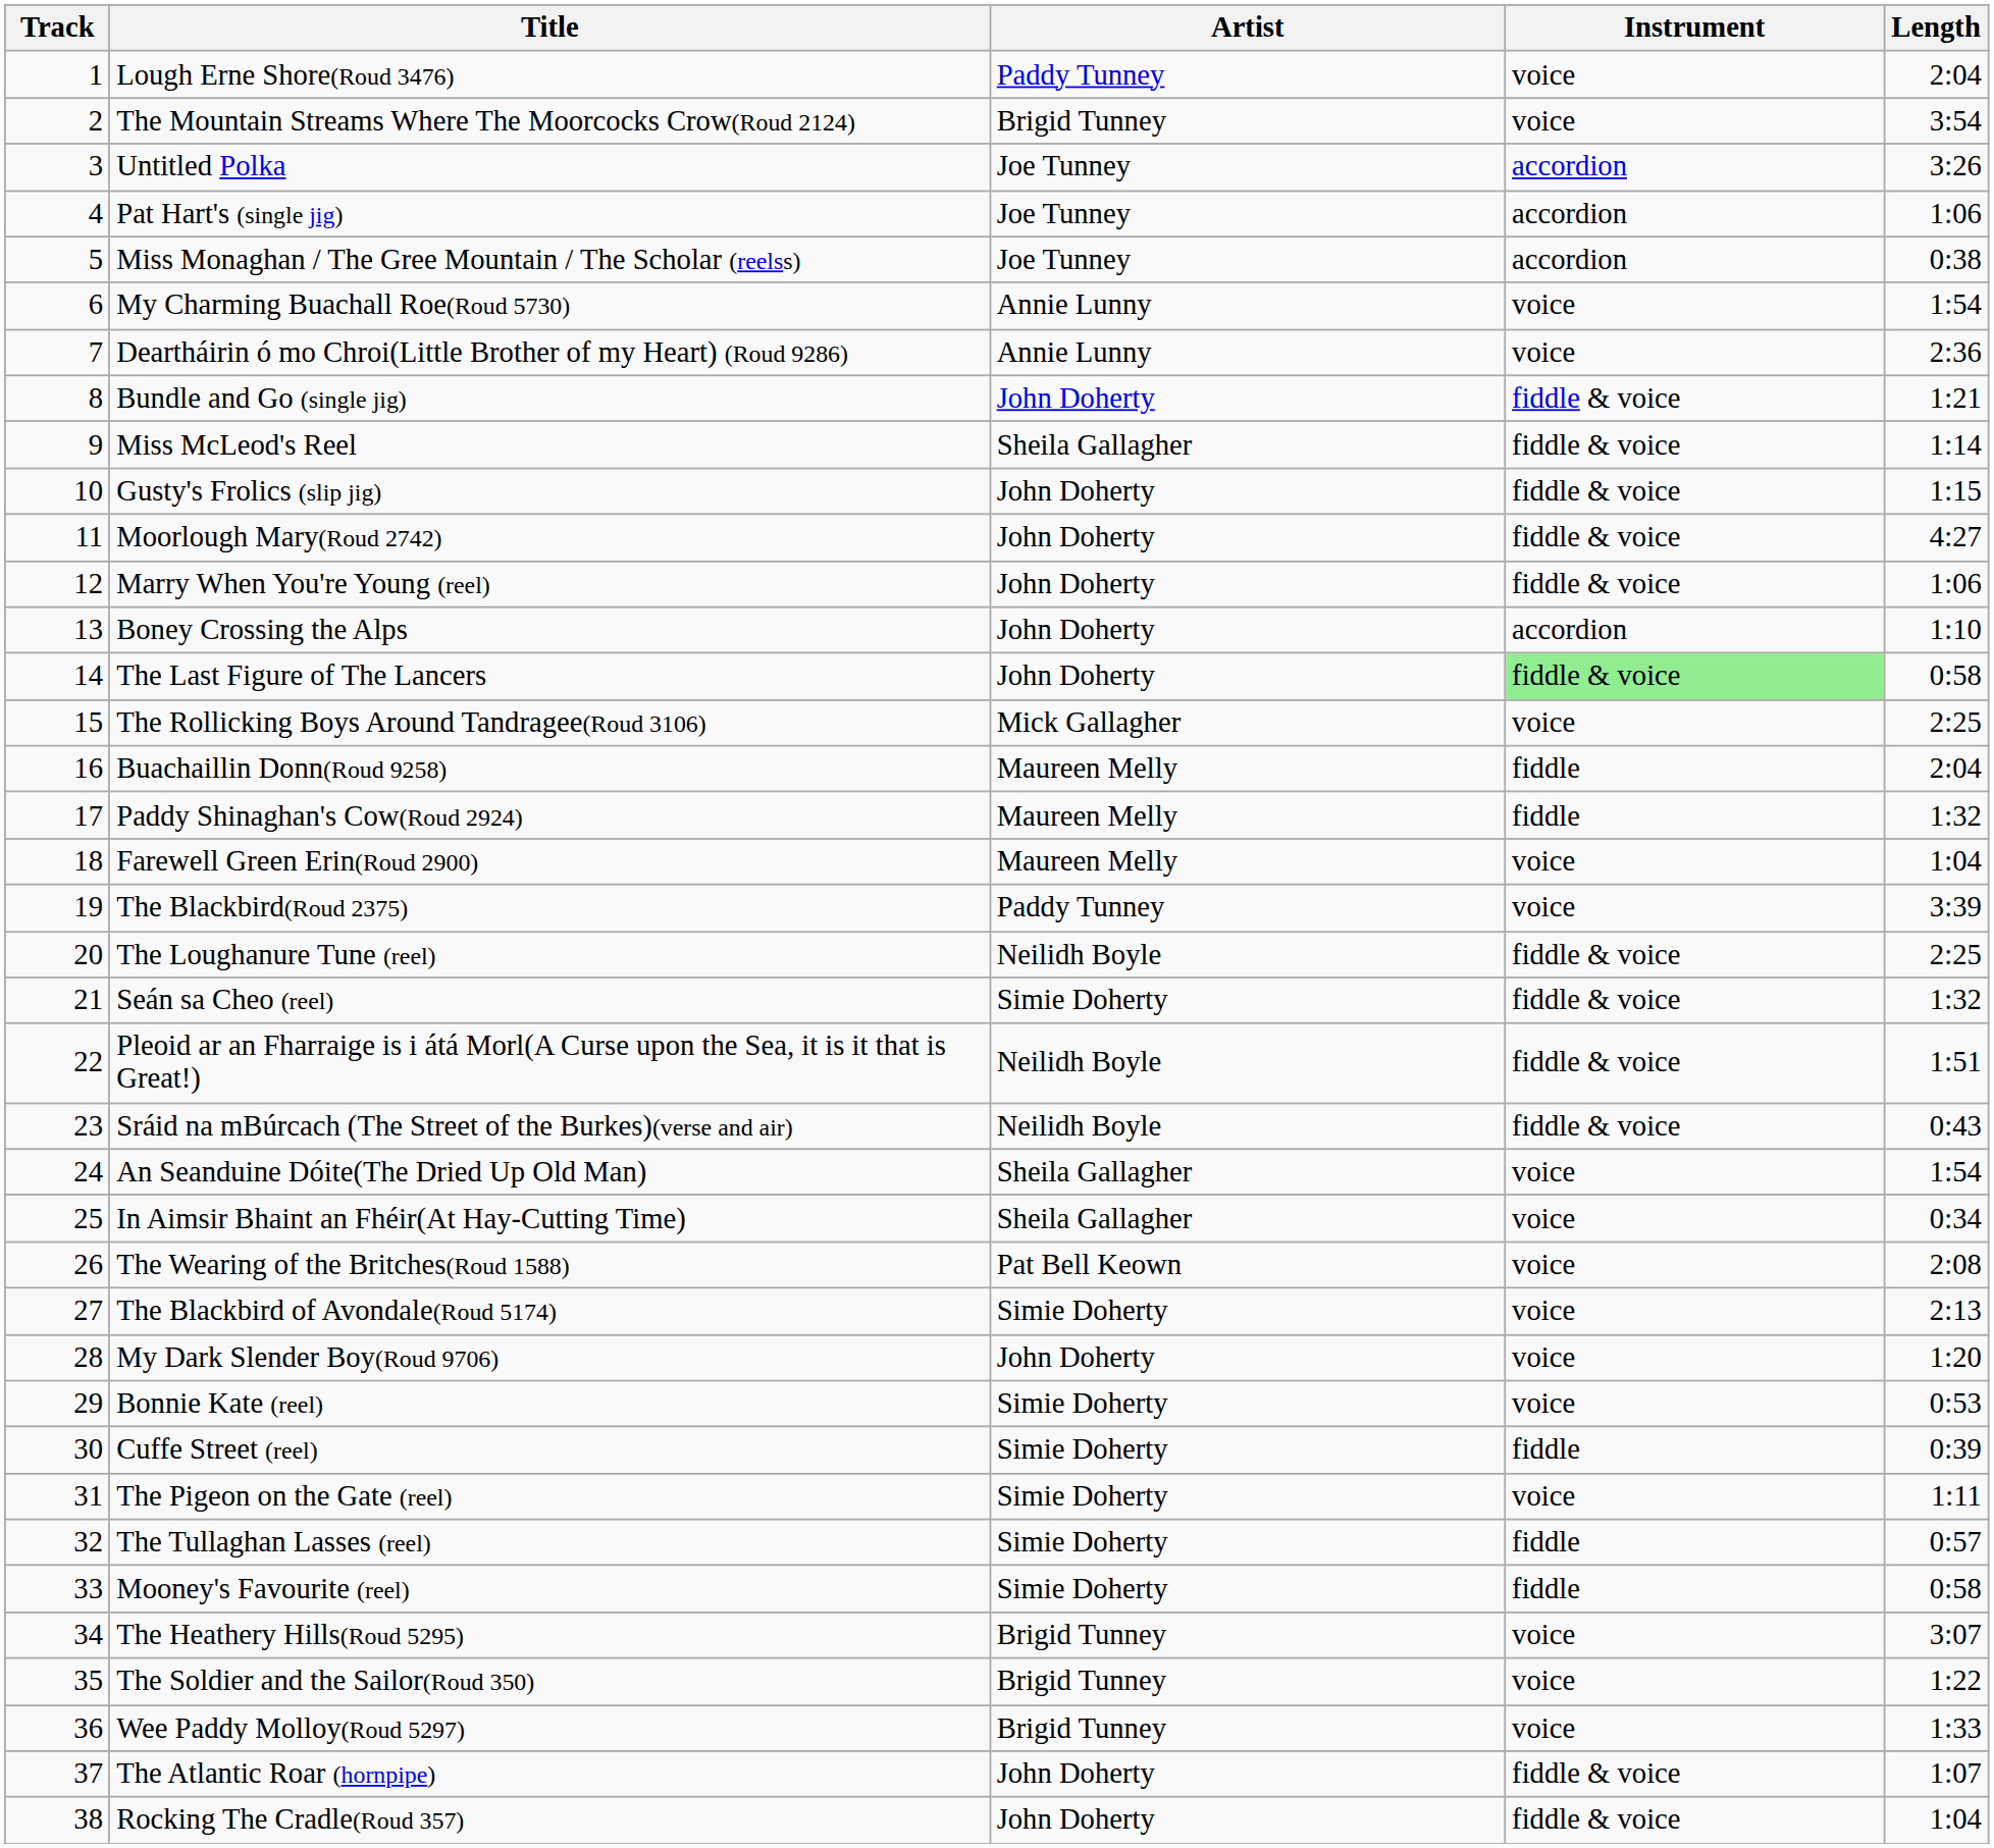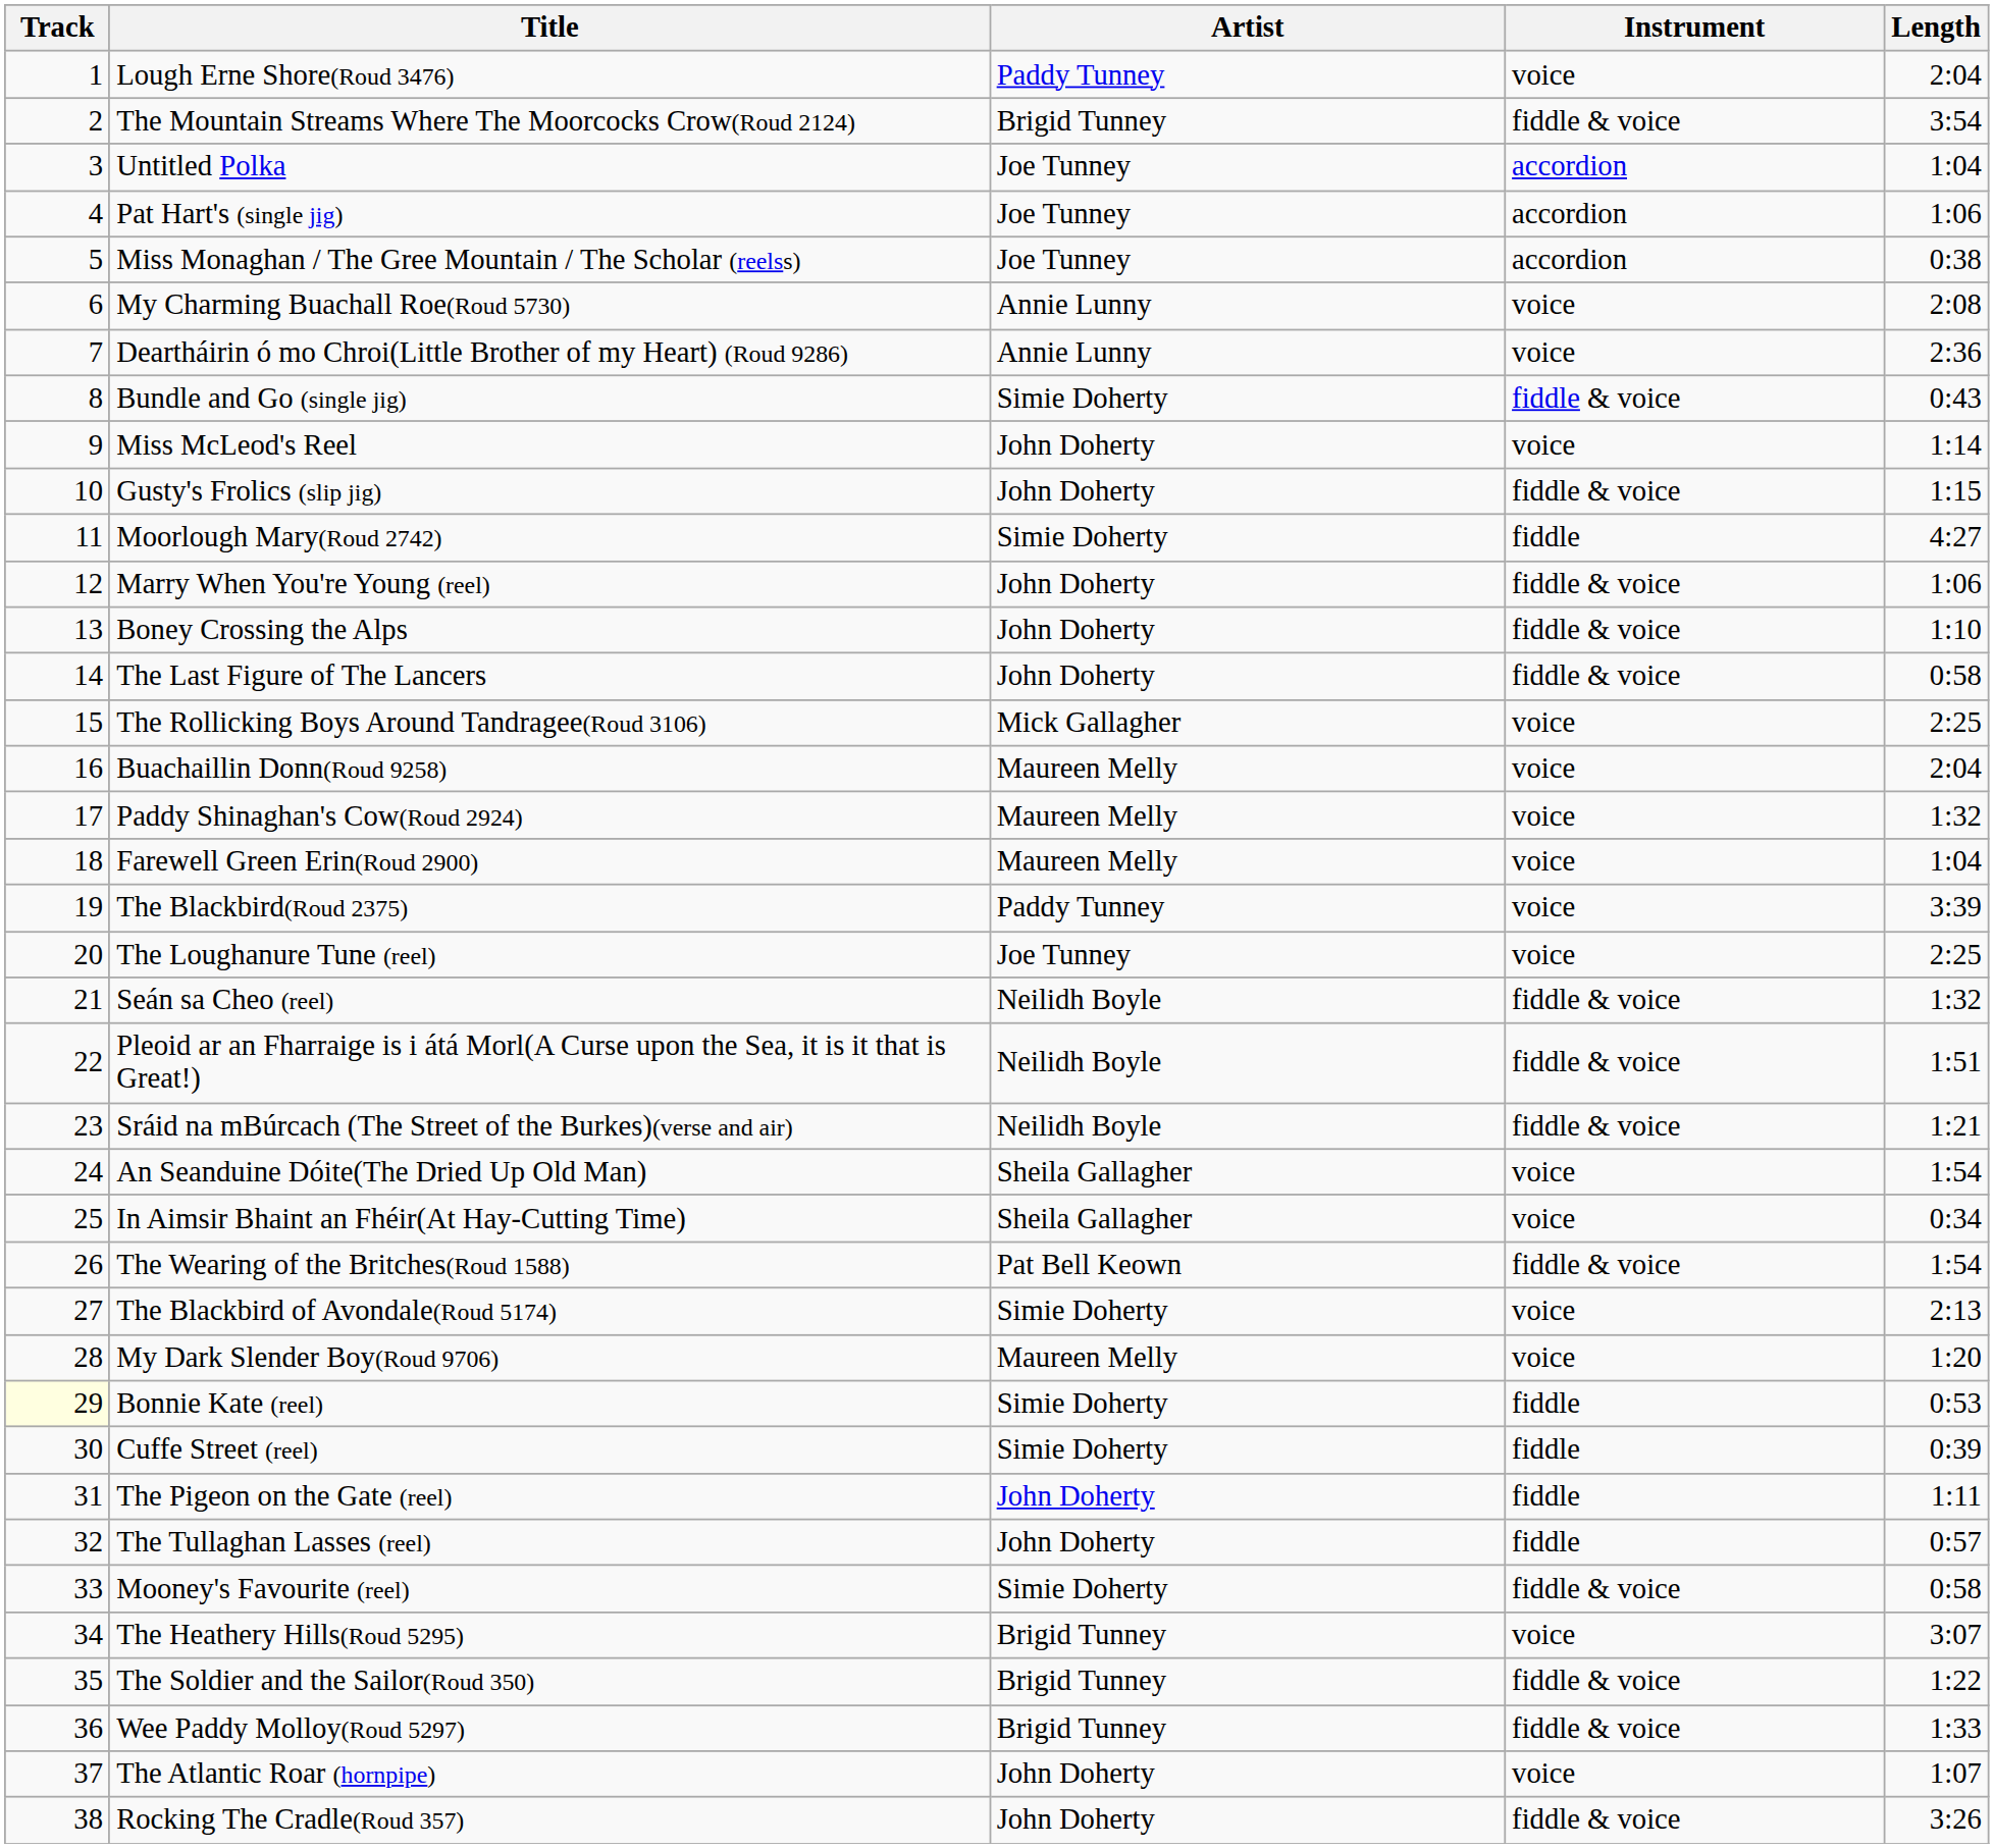 <table class="wikitable">
 <tr>
 <th style="width:  50px">Track</th>
 <th style="width: 475px">Title</th>
 <th style="width: 275px">Artist</th>
 <th style="width: 200px">Instrument</th>
 <th style="width:  50px">Length</th>
 </tr>
 <tr>
 <td style="text-align: right;">1</td>
 <td>Lough Erne Shore<small>(Roud 3476)</small></td>
 <td><a href='#'>Paddy Tunney</a></td>
 <td>voice</td>
 <td style="text-align: right;">2:04</td>
 </tr>
 <tr>
 <td style="text-align: right;">2</td>
 <td>The Mountain Streams Where The Moorcocks Crow<small>(Roud 2124)</small></td>
 <td>Brigid Tunney</td>
-<td>voice</td>
+<td>fiddle & voice</td>
 <td style="text-align: right;">3:54</td>
 </tr>
 <tr>
 <td style="text-align: right;">3</td>
 <td>Untitled <a href='#'>Polka</a></td>
 <td>Joe Tunney</td>
 <td><a href='#'>accordion</a></td>
-<td style="text-align: right;">3:26</td>
+<td style="text-align: right;">1:04</td>
 </tr>
 <tr>
 <td style="text-align: right;">4</td>
 <td>Pat Hart's <small>(single <a href='#'>jig</a>)</small></td>
 <td>Joe Tunney</td>
 <td>accordion</td>
 <td style="text-align: right;">1:06</td>
 </tr>
 <tr>
 <td style="text-align: right;">5</td>
 <td>Miss Monaghan / The Gree Mountain / The Scholar <small>(<a href='#'>reels</a>s)</small></td>
 <td>Joe Tunney</td>
 <td>accordion</td>
 <td style="text-align: right;">0:38</td>
 </tr>
 <tr>
 <td style="text-align: right;">6</td>
 <td>My Charming Buachall Roe<small>(Roud 5730)</small></td>
 <td>Annie Lunny</td>
 <td>voice</td>
-<td style="text-align: right;">1:54</td>
+<td style="text-align: right;">2:08</td>
 </tr>
 <tr>
 <td style="text-align: right;">7</td>
 <td>Deartháirin ó mo Chroi(Little Brother of my Heart) <small>(Roud 9286)</small></td>
 <td>Annie Lunny</td>
 <td>voice</td>
 <td style="text-align: right;">2:36</td>
 </tr>
 <tr>
 <td style="text-align: right;">8</td>
 <td>Bundle and Go <small>(single jig)</small></td>
-<td><a href='#'>John Doherty</a></td>
+<td>Simie Doherty</td>
 <td><a href='#'>fiddle</a> & voice</td>
-<td style="text-align: right;">1:21</td>
+<td style="text-align: right;">0:43</td>
 </tr>
 <tr>
 <td style="text-align: right;">9</td>
 <td>Miss McLeod's Reel</td>
-<td>Sheila Gallagher</td>
-<td>fiddle & voice</td>
+<td>John Doherty</td>
+<td>voice</td>
 <td style="text-align: right;">1:14</td>
 </tr>
 <tr>
 <td style="text-align: right;">10</td>
 <td>Gusty's Frolics <small>(slip jig)</small></td>
 <td>John Doherty</td>
 <td>fiddle & voice</td>
 <td style="text-align: right;">1:15</td>
 </tr>
 <tr>
 <td style="text-align: right;">11</td>
 <td>Moorlough Mary<small>(Roud 2742)</small></td>
-<td>John Doherty</td>
-<td>fiddle & voice</td>
+<td>Simie Doherty</td>
+<td>fiddle</td>
 <td style="text-align: right;">4:27</td>
 </tr>
 <tr>
 <td style="text-align: right;">12</td>
 <td>Marry When You're Young <small>(reel)</small></td>
 <td>John Doherty</td>
 <td>fiddle & voice</td>
 <td style="text-align: right;">1:06</td>
 </tr>
 <tr>
 <td style="text-align: right;">13</td>
 <td>Boney Crossing the Alps</td>
 <td>John Doherty</td>
-<td>accordion</td>
+<td>fiddle & voice</td>
 <td style="text-align: right;">1:10</td>
 </tr>
 <tr>
 <td style="text-align: right;">14</td>
 <td>The Last Figure of The Lancers</td>
 <td>John Doherty</td>
-<td style="background: lightgreen;">fiddle & voice</td>
+<td>fiddle & voice</td>
 <td style="text-align: right;">0:58</td>
 </tr>
 <tr>
 <td style="text-align: right;">15</td>
 <td>The Rollicking Boys Around Tandragee<small>(Roud 3106)</small></td>
 <td>Mick Gallagher</td>
 <td>voice</td>
 <td style="text-align: right;">2:25</td>
 </tr>
 <tr>
 <td style="text-align: right;">16</td>
 <td>Buachaillin Donn<small>(Roud 9258)</small></td>
 <td>Maureen Melly</td>
-<td>fiddle</td>
+<td>voice</td>
 <td style="text-align: right;">2:04</td>
 </tr>
 <tr>
 <td style="text-align: right;">17</td>
 <td>Paddy Shinaghan's Cow<small>(Roud 2924)</small></td>
 <td>Maureen Melly</td>
-<td>fiddle</td>
+<td>voice</td>
 <td style="text-align: right;">1:32</td>
 </tr>
 <tr>
 <td style="text-align: right;">18</td>
 <td>Farewell Green Erin<small>(Roud 2900)</small></td>
 <td>Maureen Melly</td>
 <td>voice</td>
 <td style="text-align: right;">1:04</td>
 </tr>
 <tr>
 <td style="text-align: right;">19</td>
 <td>The Blackbird<small>(Roud 2375)</small></td>
 <td>Paddy Tunney</td>
 <td>voice</td>
 <td style="text-align: right;">3:39</td>
 </tr>
 <tr>
 <td style="text-align: right;">20</td>
 <td>The Loughanure Tune <small>(reel)</small></td>
-<td>Neilidh Boyle</td>
-<td>fiddle & voice</td>
+<td>Joe Tunney</td>
+<td>voice</td>
 <td style="text-align: right;">2:25</td>
 </tr>
 <tr>
 <td style="text-align: right;">21</td>
 <td>Seán sa Cheo <small>(reel)</small></td>
-<td>Simie Doherty</td>
+<td>Neilidh Boyle</td>
 <td>fiddle & voice</td>
 <td style="text-align: right;">1:32</td>
 </tr>
 <tr>
 <td style="text-align: right;">22</td>
 <td>Pleoid ar an Fharraige is i átá Morl(A Curse upon the Sea, it is it that is Great!)</td>
 <td>Neilidh Boyle</td>
 <td>fiddle & voice</td>
 <td style="text-align: right;">1:51</td>
 </tr>
 <tr>
 <td style="text-align: right;">23</td>
 <td>Sráid na mBúrcach (The Street of the Burkes)<small>(verse and air)</small></td>
 <td>Neilidh Boyle</td>
 <td>fiddle & voice</td>
-<td style="text-align: right;">0:43</td>
+<td style="text-align: right;">1:21</td>
 </tr>
 <tr>
 <td style="text-align: right;">24</td>
 <td>An Seanduine Dóite(The Dried Up Old Man)</td>
 <td>Sheila Gallagher</td>
 <td>voice</td>
 <td style="text-align: right;">1:54</td>
 </tr>
 <tr>
 <td style="text-align: right;">25</td>
 <td>In Aimsir Bhaint an Fhéir(At Hay-Cutting Time)</td>
 <td>Sheila Gallagher</td>
 <td>voice</td>
 <td style="text-align: right;">0:34</td>
 </tr>
 <tr>
 <td style="text-align: right;">26</td>
 <td>The Wearing of the Britches<small>(Roud 1588)</small></td>
 <td>Pat Bell Keown</td>
-<td>voice</td>
-<td style="text-align: right;">2:08</td>
+<td>fiddle & voice</td>
+<td style="text-align: right;">1:54</td>
 </tr>
 <tr>
 <td style="text-align: right;">27</td>
 <td>The Blackbird of Avondale<small>(Roud 5174)</small></td>
 <td>Simie Doherty</td>
 <td>voice</td>
 <td style="text-align: right;">2:13</td>
 </tr>
 <tr>
 <td style="text-align: right;">28</td>
 <td>My Dark Slender Boy<small>(Roud 9706)</small></td>
-<td>John Doherty</td>
+<td>Maureen Melly</td>
 <td>voice</td>
 <td style="text-align: right;">1:20</td>
 </tr>
 <tr>
-<td style="text-align: right;">29</td>
+<td style="background: lightyellow; text-align: right;">29</td>
 <td>Bonnie Kate <small>(reel)</small></td>
 <td>Simie Doherty</td>
-<td>voice</td>
+<td>fiddle</td>
 <td style="text-align: right;">0:53</td>
 </tr>
 <tr>
 <td style="text-align: right;">30</td>
 <td>Cuffe Street <small>(reel)</small></td>
 <td>Simie Doherty</td>
 <td>fiddle</td>
 <td style="text-align: right;">0:39</td>
 </tr>
 <tr>
 <td style="text-align: right;">31</td>
 <td>The Pigeon on the Gate <small>(reel)</small></td>
-<td>Simie Doherty</td>
-<td>voice</td>
+<td><a href='#'>John Doherty</a></td>
+<td>fiddle</td>
 <td style="text-align: right;">1:11</td>
 </tr>
 <tr>
 <td style="text-align: right;">32</td>
 <td>The Tullaghan Lasses <small>(reel)</small></td>
-<td>Simie Doherty</td>
+<td>John Doherty</td>
 <td>fiddle</td>
 <td style="text-align: right;">0:57</td>
 </tr>
 <tr>
 <td style="text-align: right;">33</td>
 <td>Mooney's Favourite <small>(reel)</small></td>
 <td>Simie Doherty</td>
-<td>fiddle</td>
+<td>fiddle & voice</td>
 <td style="text-align: right;">0:58</td>
 </tr>
 <tr>
 <td style="text-align: right;">34</td>
 <td>The Heathery Hills<small>(Roud 5295)</small></td>
 <td>Brigid Tunney</td>
 <td>voice</td>
 <td style="text-align: right;">3:07</td>
 </tr>
 <tr>
 <td style="text-align: right;">35</td>
 <td>The Soldier and the Sailor<small>(Roud 350)</small></td>
 <td>Brigid Tunney</td>
-<td>voice</td>
+<td>fiddle & voice</td>
 <td style="text-align: right;">1:22</td>
 </tr>
 <tr>
 <td style="text-align: right;">36</td>
 <td>Wee Paddy Molloy<small>(Roud 5297)</small></td>
 <td>Brigid Tunney</td>
-<td>voice</td>
+<td>fiddle & voice</td>
 <td style="text-align: right;">1:33</td>
 </tr>
 <tr>
 <td style="text-align: right;">37</td>
 <td>The Atlantic Roar <small>(<a href='#'>hornpipe</a>)</small></td>
 <td>John Doherty</td>
-<td>fiddle & voice</td>
+<td>voice</td>
 <td style="text-align: right;">1:07</td>
 </tr>
 <tr>
 <td style="text-align: right;">38</td>
 <td>Rocking The Cradle<small>(Roud 357)</small></td>
 <td>John Doherty</td>
 <td>fiddle & voice</td>
-<td style="text-align: right;">1:04</td>
+<td style="text-align: right;">3:26</td>
 </tr>
 <tr>
 </tr>
 </table>
